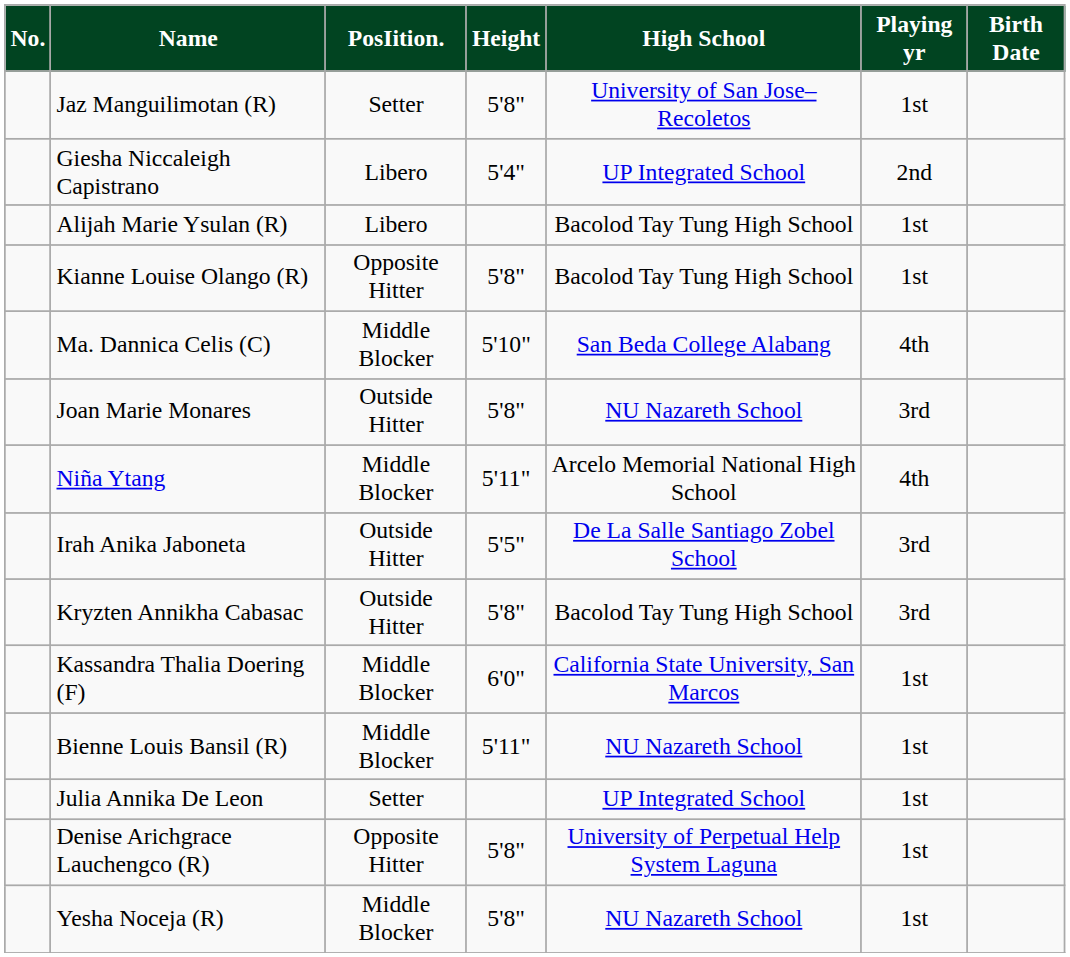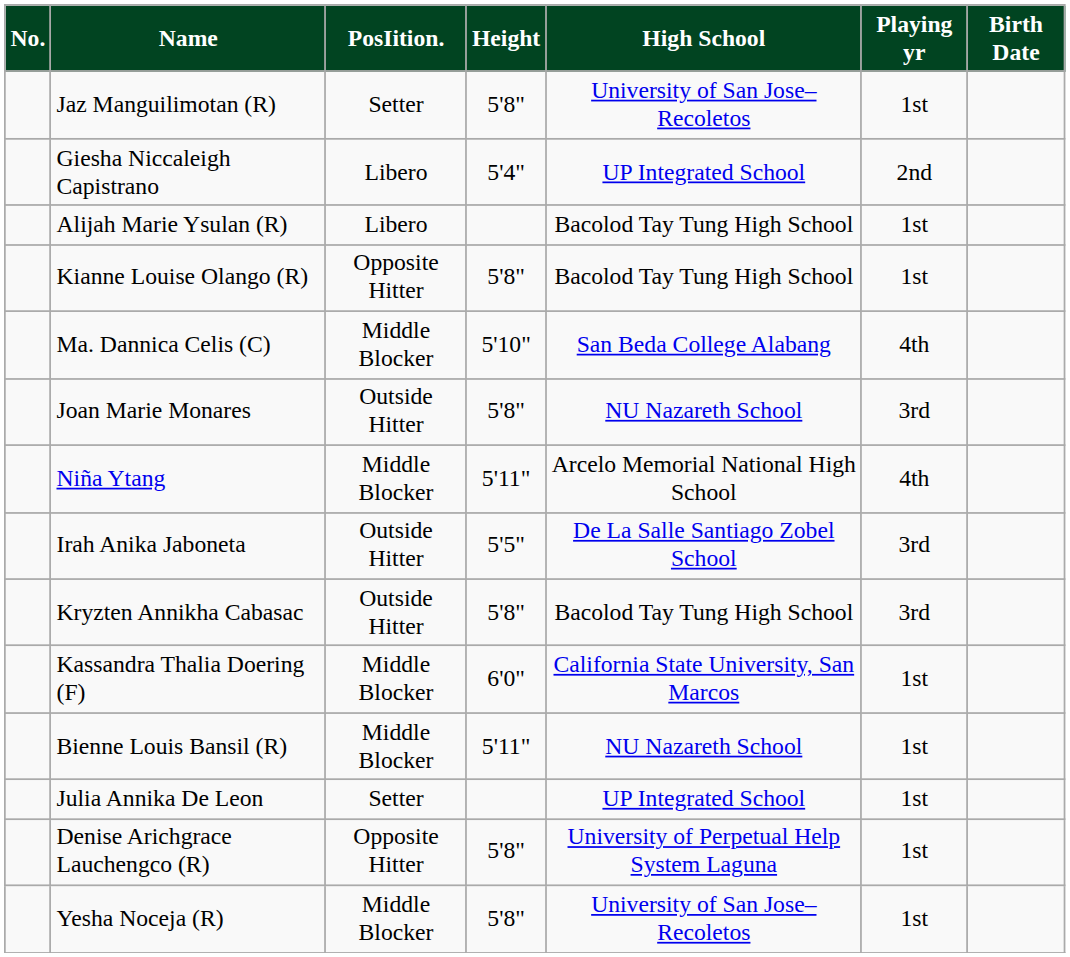 <table class="wikitable sortable" style="font-size:85%; width="100%">
 <tr>
 <th style="background:#014421; color:white;">No.</th>
 <th style="background:#014421; color:white;">Name</th>
 <th style="background:#014421; color:white;">PosIition.</th>
 <th style="background:#014421; color:white;">Height</th>
 <th style="background:#014421; color:white;">High School</th>
 <th style="background:#014421; color:white;">Playing yr</th>
 <th style="background:#014421; color:white;">Birth Date</th>
 </tr>
 <tr>
 <td></td>
 <td align=left>Jaz Manguilimotan (R)</td>
 <td align=center>Setter</td>
 <td align=center>5'8"</td>
 <td align=center><a href='#'>University of San Jose–Recoletos</a></td>
 <td align=center>1st</td>
 <td></td>
 </tr>
 <tr>
 <td></td>
 <td align=left>Giesha Niccaleigh Capistrano</td>
 <td align=center>Libero</td>
 <td align=center>5'4"</td>
 <td align=center><a href='#'>UP Integrated School</a></td>
 <td align=center>2nd</td>
 <td></td>
 </tr>
 <tr>
 <td></td>
 <td align=left>Alijah Marie Ysulan (R)</td>
 <td align=center>Libero</td>
 <td></td>
 <td align=center>Bacolod Tay Tung High School</td>
 <td align=center>1st</td>
 <td></td>
 </tr>
 <tr>
 <td></td>
 <td align=left>Kianne Louise Olango (R)</td>
 <td align=center>Opposite Hitter</td>
 <td align=center>5'8"</td>
 <td align=center>Bacolod Tay Tung High School</td>
 <td align=center>1st</td>
 <td align=right></td>
 </tr>
 <tr>
 <td></td>
 <td align=left>Ma. Dannica Celis (C)</td>
 <td align=center>Middle Blocker</td>
 <td align=center>5'10"</td>
 <td align=center><a href='#'>San Beda College Alabang</a></td>
 <td align=center>4th</td>
 <td align=right></td>
 </tr>
 <tr>
 <td></td>
 <td align=left>Joan Marie Monares</td>
 <td align=center>Outside Hitter</td>
 <td align=center>5'8"</td>
 <td align=center><a href='#'>NU Nazareth School</a></td>
 <td align=center>3rd</td>
 <td align=right></td>
 </tr>
 <tr>
 <td></td>
 <td align=left><a href='#'>Niña Ytang</a></td>
 <td align=center>Middle Blocker</td>
 <td align=center>5'11"</td>
 <td align=center>Arcelo Memorial National High School</td>
 <td align=center>4th</td>
 <td align=right></td>
 </tr>
 <tr>
 <td></td>
 <td align=left>Irah Anika Jaboneta</td>
 <td align=center>Outside Hitter</td>
 <td align=center>5'5"</td>
 <td align=center><a href='#'>De La Salle Santiago Zobel School</a></td>
 <td align=center>3rd</td>
 <td align=right></td>
 </tr>
 <tr>
 <td></td>
 <td align=left>Kryzten Annikha Cabasac</td>
 <td align=center>Outside Hitter</td>
 <td align=center>5'8"</td>
 <td align=center>Bacolod Tay Tung High School</td>
 <td align=center>3rd</td>
 <td align=right></td>
 </tr>
 <tr>
 <td></td>
 <td align=left>Kassandra Thalia Doering (F)</td>
 <td align=center>Middle Blocker</td>
 <td align=center>6'0"</td>
 <td align=center><a href='#'>California State University, San Marcos</a></td>
 <td align=center>1st</td>
 <td align=right></td>
 </tr>
 <tr>
 <td></td>
 <td align=left>Bienne Louis Bansil (R)</td>
 <td align=center>Middle Blocker</td>
 <td align=center>5'11"</td>
 <td align=center><a href='#'>NU Nazareth School</a></td>
 <td align=center>1st</td>
 <td align=right></td>
 </tr>
 <tr>
 <td></td>
 <td align=left>Julia Annika De Leon</td>
 <td align=center>Setter</td>
 <td></td>
 <td align=center><a href='#'>UP Integrated School</a></td>
 <td align=center>1st</td>
 <td align=right></td>
 </tr>
 <tr>
 <td></td>
 <td align=left>Denise Arichgrace Lauchengco (R)</td>
 <td align=center>Opposite Hitter</td>
 <td align=center>5'8"</td>
 <td align=center><a href='#'>University of Perpetual Help System Laguna</a></td>
 <td align=center>1st</td>
 <td></td>
 </tr>
 <tr>
 <td></td>
 <td align=left>Yesha Noceja (R)</td>
 <td align=center>Middle Blocker</td>
 <td align=center>5'8"</td>
-<td align=center><a href='#'>NU Nazareth School</a></td>
+<td align=center><a href='#'>University of San Jose–Recoletos</a></td>
 <td align=center>1st</td>
 <td align=right></td>
 </tr>
 <tr>
 </tr>
 </table>
